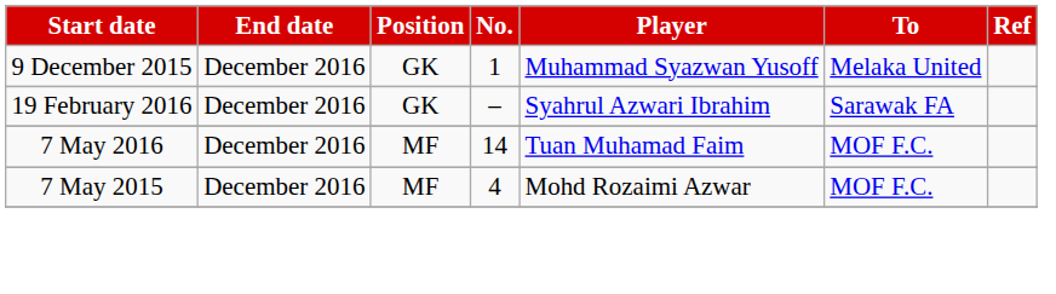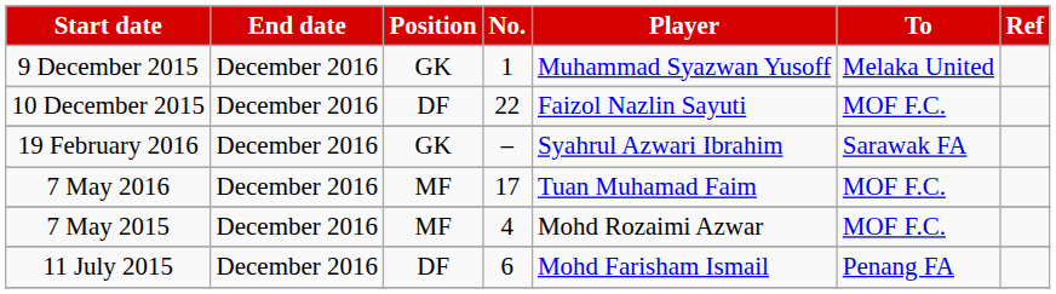 <table class="wikitable sortable">
 <tr>
 <th style="background:#d50000; color:white;"><strong>Start date</strong></th>
 <th style="background:#d50000; color:white;"><strong>End date</strong></th>
 <th style="background:#d50000; color:white;"><strong>Position</strong></th>
 <th style="background:#d50000; color:white;"><strong>No.</strong></th>
 <th style="background:#d50000; color:white;"><strong>Player</strong></th>
 <th style="background:#d50000; color:white;"><strong>To</strong></th>
 <th style="background:#d50000; color:white;"><strong>Ref</strong></th>
 </tr>
 <tr>
 <td style="text-align:center;">9 December 2015</td>
 <td style="text-align:center;">December 2016</td>
 <td style="text-align:center;">GK</td>
 <td style="text-align:center;">1</td>
 <td style="text-align:left;"> <a href='#'>Muhammad Syazwan Yusoff</a></td>
 <td style="text-align:left;"> <a href='#'>Melaka United</a></td>
 <td></td>
 </tr>
 <tr>
 </tr>
 <tr>
+<td style="text-align:center;">10 December 2015</td>
+<td style="text-align:center;">December 2016</td>
+<td style="text-align:center;">DF</td>
+<td style="text-align:center;">22</td>
+<td style="text-align:left;"> <a href='#'>Faizol Nazlin Sayuti</a></td>
+<td style="text-align:left;"> <a href='#'>MOF F.C.</a></td>
+<td></td>
+</tr>
+<tr>
 </tr>
 <tr>
 <td style="text-align:center;">19 February 2016</td>
 <td style="text-align:center;">December 2016</td>
 <td style="text-align:center;">GK</td>
 <td style="text-align:center;">–</td>
 <td style="text-align:left;"> <a href='#'>Syahrul Azwari Ibrahim</a></td>
 <td style="text-align:left;"> <a href='#'>Sarawak FA</a></td>
 <td style="text-align:center;"></td>
 </tr>
 <tr>
 </tr>
 <tr>
 <td style="text-align:center;">7 May 2016</td>
 <td style="text-align:center;">December 2016</td>
 <td style="text-align:center;">MF</td>
-<td style="text-align:center;">14</td>
+<td style="text-align:center;">17</td>
 <td style="text-align:left;"> <a href='#'>Tuan Muhamad Faim</a></td>
 <td style="text-align:left;"> <a href='#'>MOF F.C.</a></td>
 <td style="text-align:center;"></td>
 </tr>
 <tr>
 </tr>
 <tr>
 <td style="text-align:center;">7 May 2015</td>
 <td style="text-align:center;">December 2016</td>
 <td style="text-align:center;">MF</td>
 <td style="text-align:center;">4</td>
 <td style="text-align:left;"> Mohd Rozaimi Azwar</td>
 <td style="text-align:left;"> <a href='#'>MOF F.C.</a></td>
 <td style="text-align:center;"></td>
 </tr>
 <tr>
 </tr>
 <tr>
+<td style="text-align:center;">11 July 2015</td>
+<td style="text-align:center;">December 2016</td>
+<td style="text-align:center;">DF</td>
+<td style="text-align:center;">6</td>
+<td style="text-align:left;"> <a href='#'>Mohd Farisham Ismail</a></td>
+<td style="text-align:left;"> <a href='#'>Penang FA</a></td>
+<td style="text-align:center;"></td>
+</tr>
+<tr>
 </tr>
 </table>
